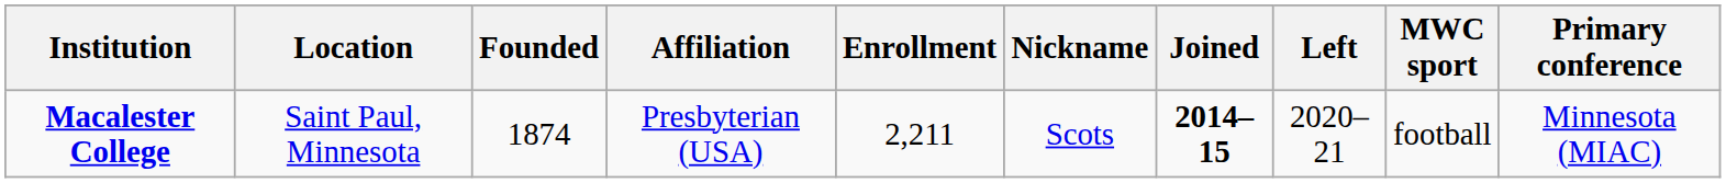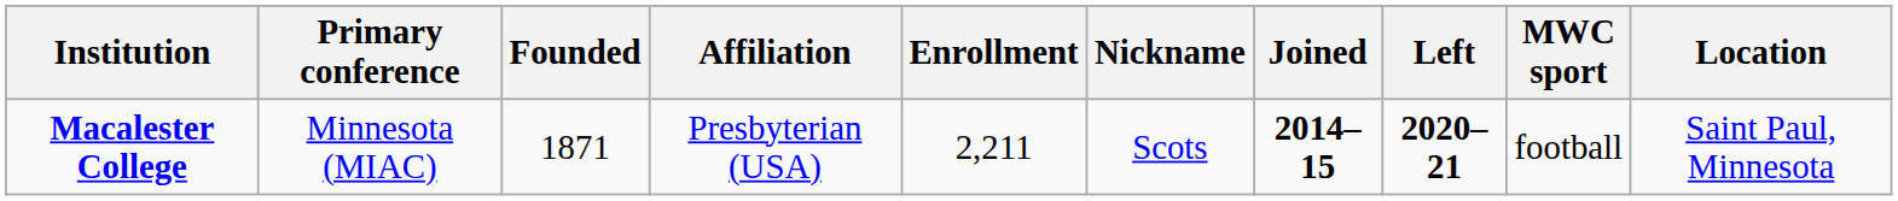 <table class="wikitable sortable" style="text-align:center">
 <tr>
 <th>Institution</th>
-<th>Location</th>
+<th>Primary<br>conference</th>
 <th>Founded</th>
 <th>Affiliation</th>
 <th>Enrollment</th>
 <th>Nickname</th>
 <th>Joined</th>
 <th>Left</th>
 <th>MWC<br>sport</th>
-<th>Primary<br>conference</th>
+<th>Location</th>
 </tr>
 <tr>
 <td><strong><a href='#'>Macalester College</a></strong></td>
-<td><a href='#'>Saint Paul, Minnesota</a></td>
-<td>1874</td>
+<td><a href='#'>Minnesota (MIAC)</a></td>
+<td>1871</td>
 <td><a href='#'>Presbyterian (USA)</a></td>
 <td>2,211</td>
 <td><a href='#'>Scots</a></td>
 <td><strong>2014–15</strong></td>
-<td>2020–21</td>
+<td><strong>2020–21</strong></td>
 <td>football</td>
-<td><a href='#'>Minnesota (MIAC)</a></td>
+<td><a href='#'>Saint Paul, Minnesota</a></td>
 </tr>
 </table>
